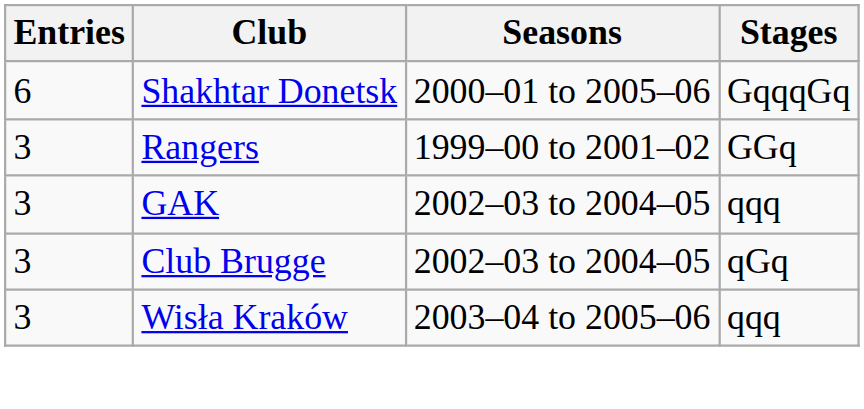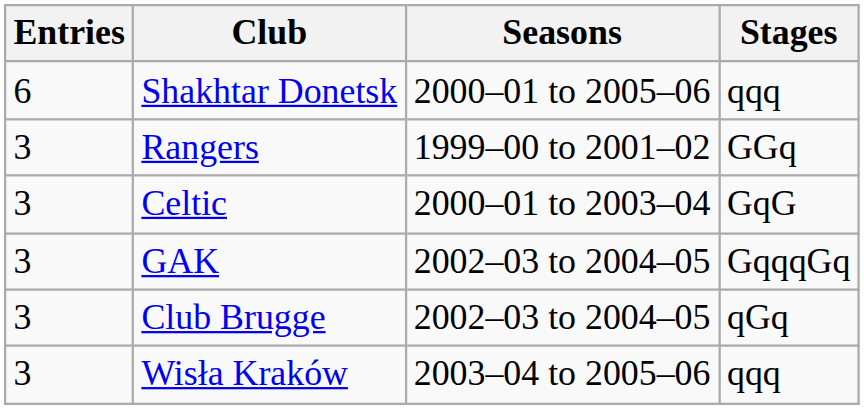 <table class="wikitable">
 <tr>
 <th>Entries</th>
 <th>Club</th>
 <th>Seasons</th>
 <th>Stages</th>
 </tr>
 <tr>
 <td>6</td>
 <td><a href='#'>Shakhtar Donetsk</a></td>
 <td>2000–01 to 2005–06</td>
-<td>GqqqGq</td>
+<td>qqq</td>
 </tr>
 <tr>
 <td>3</td>
 <td><a href='#'>Rangers</a></td>
 <td>1999–00 to 2001–02</td>
 <td>GGq</td>
 </tr>
 <tr>
 <td>3</td>
+<td><a href='#'>Celtic</a></td>
+<td>2000–01 to 2003–04</td>
+<td>GqG</td>
+</tr>
+<tr>
+<td>3</td>
 <td><a href='#'>GAK</a></td>
 <td>2002–03 to 2004–05</td>
-<td>qqq</td>
+<td>GqqqGq</td>
 </tr>
 <tr>
 <td>3</td>
 <td><a href='#'>Club Brugge</a></td>
 <td>2002–03 to 2004–05</td>
 <td>qGq</td>
 </tr>
 <tr>
 <td>3</td>
 <td><a href='#'>Wisła Kraków</a></td>
 <td>2003–04 to 2005–06</td>
 <td>qqq</td>
 </tr>
 </table>
